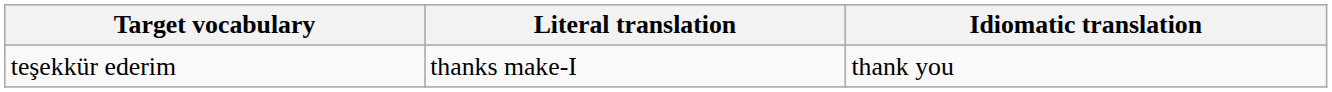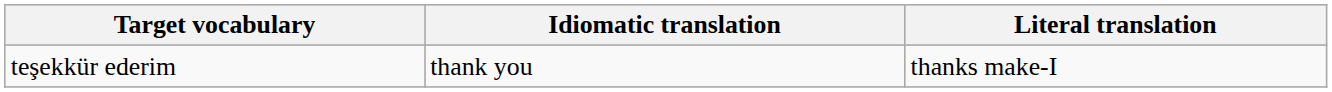 <table class="wikitable" style="text-align:left; width:65%">
 <tr>
 <th scope="col">Target vocabulary</th>
+<th scope="col">Idiomatic translation</th>
 <th scope="col">Literal translation</th>
-<th scope="col">Idiomatic translation</th>
 </tr>
 <tr>
 <td>teşekkür ederim</td>
+<td>thank you</td>
 <td>thanks make-I</td>
-<td>thank you</td>
 </tr>
 </table>
